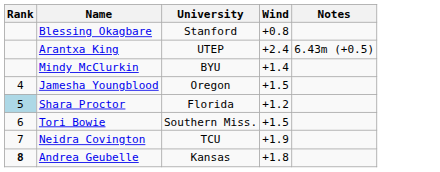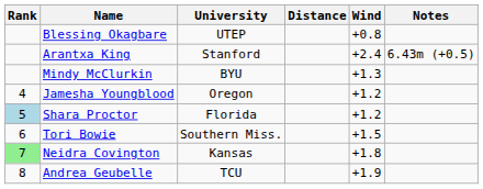 <table class="wikitable sortable" style="text-align:center">
 <tr>
 <th>Rank</th>
 <th>Name</th>
 <th>University</th>
+<th>Distance</th>
 <th>Wind</th>
 <th>Notes</th>
 </tr>
 <tr>
 <td></td>
 <td align=left><a href='#'>Blessing Okagbare</a> </td>
-<td>Stanford</td>
+<td>UTEP</td>
+<td></td>
 <td>+0.8</td>
 <td></td>
 </tr>
 <tr>
 <td></td>
 <td align=left><a href='#'>Arantxa King</a> </td>
-<td>UTEP</td>
+<td>Stanford</td>
+<td></td>
 <td>+2.4</td>
 <td>6.43m (+0.5)</td>
 </tr>
 <tr>
 <td></td>
 <td align=left><a href='#'>Mindy McClurkin</a></td>
 <td>BYU</td>
-<td>+1.4</td>
+<td></td>
+<td>+1.3</td>
 <td></td>
 </tr>
 <tr>
 <td>4</td>
 <td align=left><a href='#'>Jamesha Youngblood</a></td>
 <td>Oregon</td>
-<td>+1.5</td>
+<td></td>
+<td>+1.2</td>
 <td></td>
 </tr>
 <tr>
 <td style="background: lightblue;">5</td>
 <td align=left><a href='#'>Shara Proctor</a> </td>
 <td>Florida</td>
+<td></td>
 <td>+1.2</td>
 <td></td>
 </tr>
 <tr>
 <td>6</td>
 <td align=left><a href='#'>Tori Bowie</a></td>
 <td>Southern Miss.</td>
+<td></td>
 <td>+1.5</td>
 <td></td>
 </tr>
 <tr>
-<td>7</td>
+<td style="background: lightgreen;">7</td>
 <td align=left><a href='#'>Neidra Covington</a></td>
+<td>Kansas</td>
+<td></td>
+<td>+1.8</td>
+<td></td>
+</tr>
+<tr>
+<td>8</td>
+<td align=left><a href='#'>Andrea Geubelle</a></td>
 <td>TCU</td>
+<td></td>
 <td>+1.9</td>
 <td></td>
 </tr>
-<tr>
-<td><strong>8</strong></td>
-<td align=left><a href='#'>Andrea Geubelle</a></td>
-<td>Kansas</td>
-<td>+1.8</td>
-<td></td>
-</tr>
 </table>
